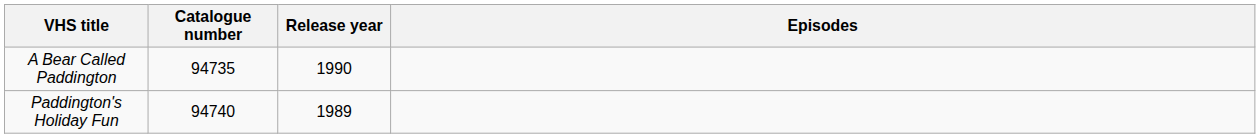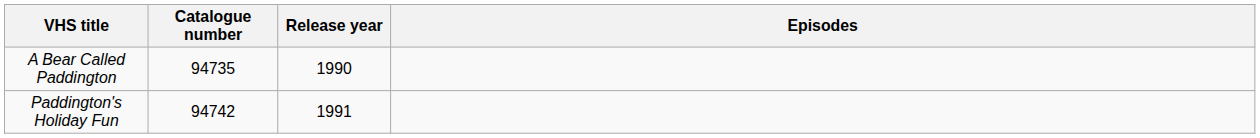 <table class="wikitable" style="text-align:center; width:100%;">
 <tr>
 <th style="width:05%;">VHS title</th>
 <th style="width:05%;">Catalogue number</th>
 <th style="width:05%;">Release year</th>
 <th style="width:40%;">Episodes</th>
 </tr>
 <tr>
 <td><em>A Bear Called Paddington</em></td>
 <td>94735</td>
 <td>1990</td>
 <td></td>
 </tr>
 <tr>
 <td><em>Paddington's<br>Holiday Fun</em></td>
-<td>94740</td>
-<td>1989</td>
+<td>94742</td>
+<td>1991</td>
 <td></td>
 </tr>
 </table>
